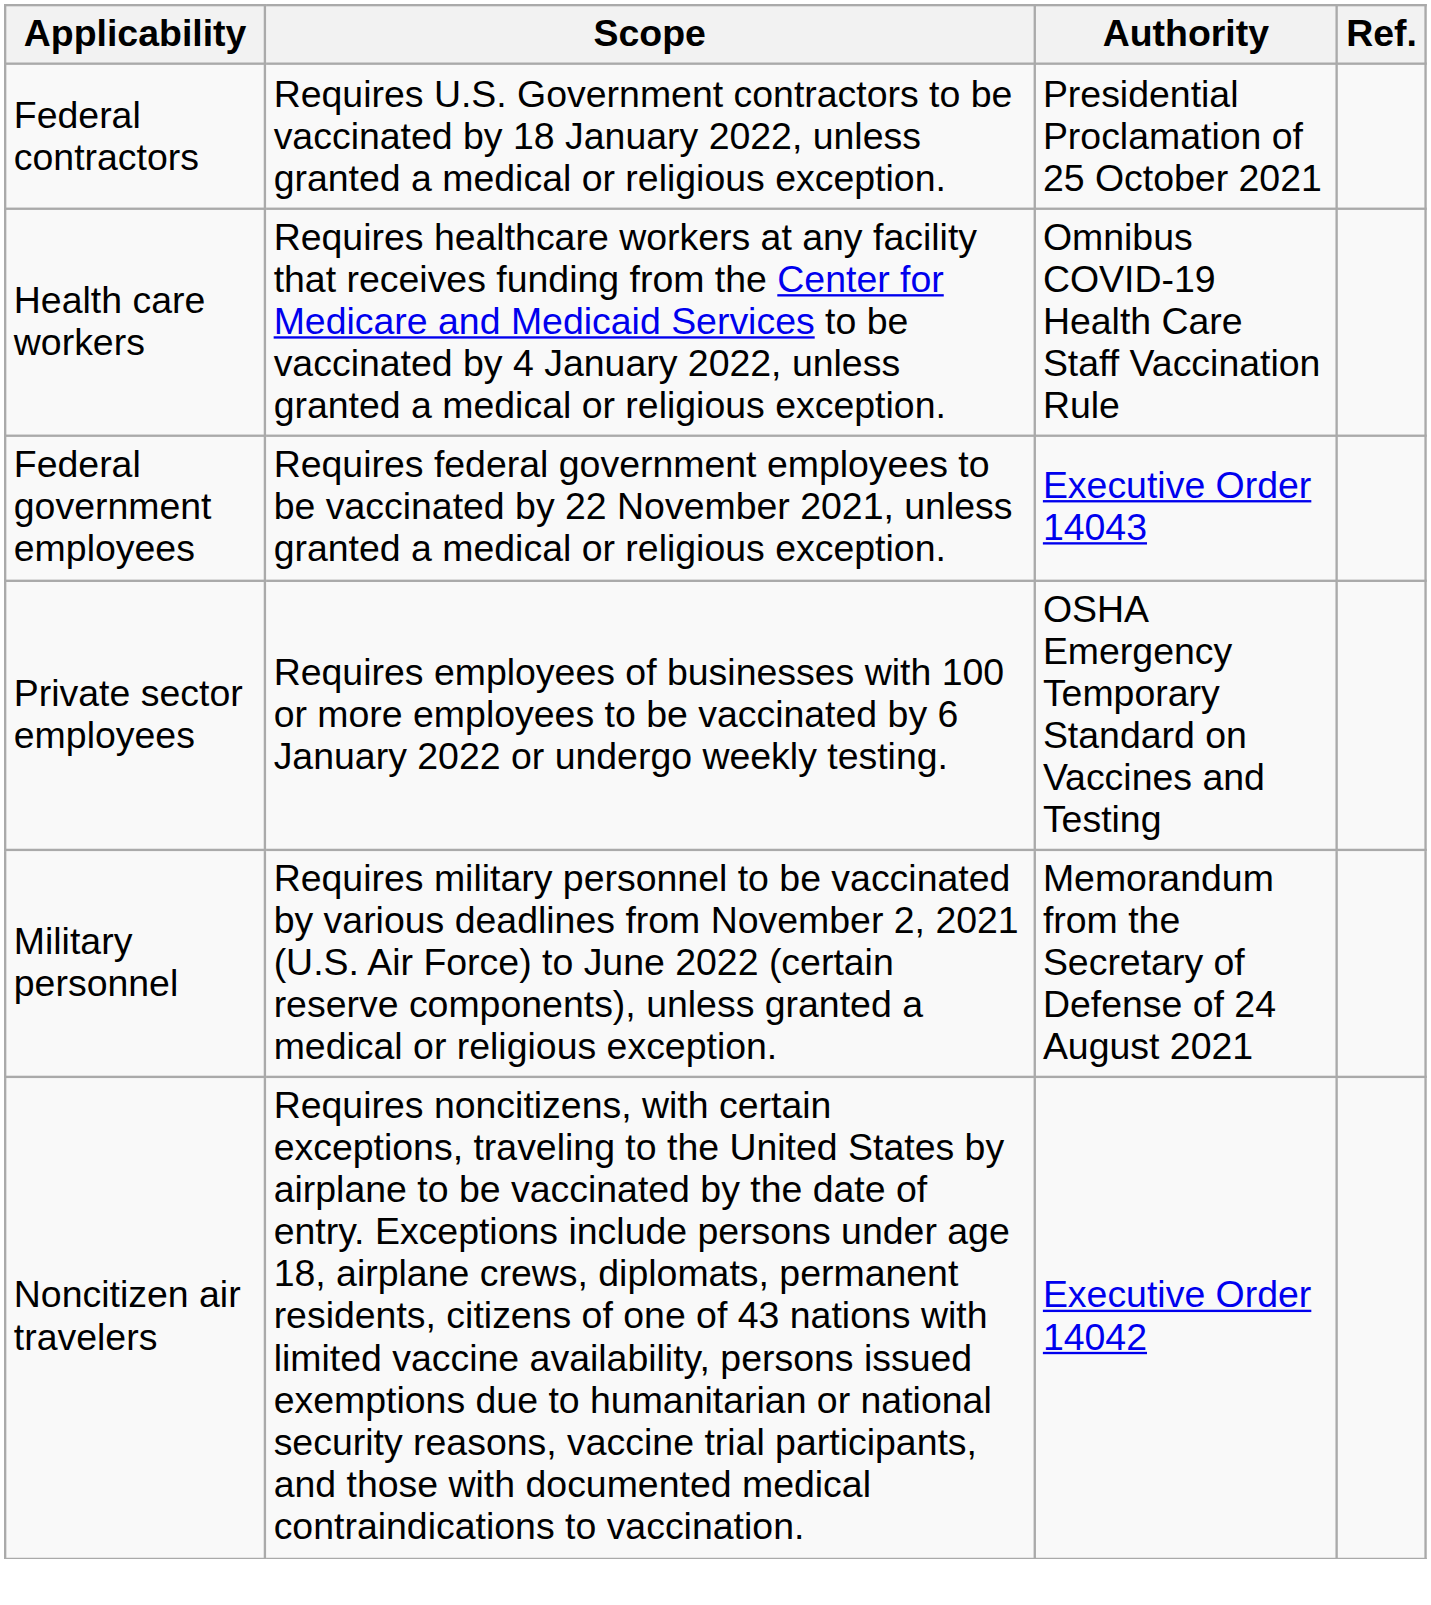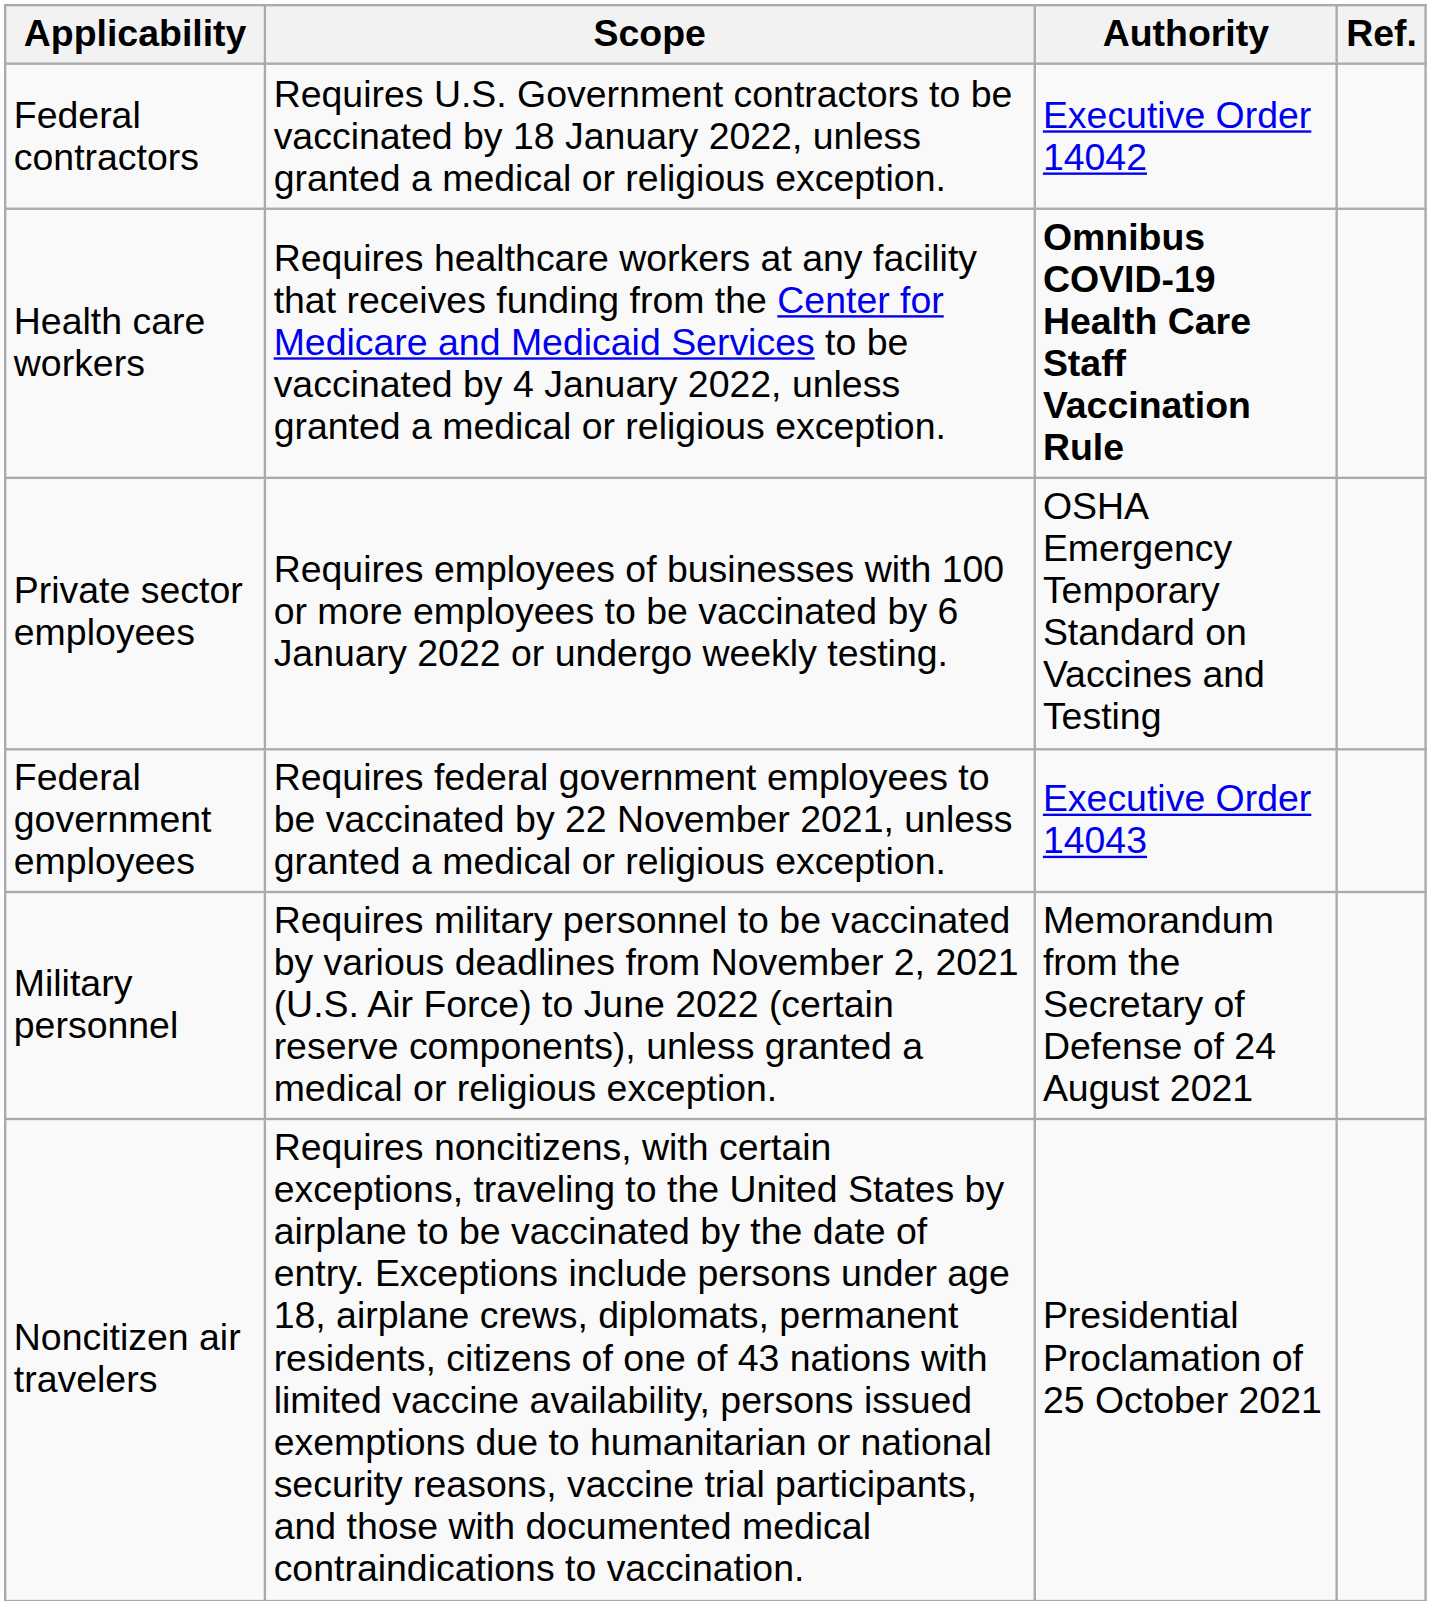 <table class="wikitable">
 <tr>
 <th>Applicability</th>
 <th>Scope</th>
 <th>Authority</th>
 <th>Ref.</th>
 </tr>
 <tr>
 <td>Federal contractors</td>
 <td>Requires U.S. Government contractors to be vaccinated by 18 January 2022, unless granted a medical or religious exception.</td>
-<td>Presidential Proclamation of 25 October 2021</td>
+<td><a href='#'>Executive Order 14042</a></td>
 <td></td>
 </tr>
 <tr>
 <td>Health care workers</td>
 <td>Requires healthcare workers at any facility that receives funding from the <a href='#'>Center for Medicare and Medicaid Services</a> to be vaccinated by 4 January 2022, unless granted a medical or religious exception.</td>
-<td>Omnibus COVID-19 Health Care Staff Vaccination Rule</td>
+<td><strong>Omnibus COVID-19 Health Care Staff Vaccination Rule</strong></td>
+<td></td>
+</tr>
+<tr>
+<td>Private sector employees</td>
+<td>Requires employees of businesses with 100 or more employees to be vaccinated by 6 January 2022 or undergo weekly testing.</td>
+<td>OSHA Emergency Temporary Standard on Vaccines and Testing</td>
 <td></td>
 </tr>
 <tr>
 <td>Federal government employees</td>
 <td>Requires federal government employees to be vaccinated by 22 November 2021, unless granted a medical or religious exception.</td>
 <td><a href='#'>Executive Order 14043</a></td>
-<td></td>
-</tr>
-<tr>
-<td>Private sector employees</td>
-<td>Requires employees of businesses with 100 or more employees to be vaccinated by 6 January 2022 or undergo weekly testing.</td>
-<td>OSHA Emergency Temporary Standard on Vaccines and Testing</td>
 <td></td>
 </tr>
 <tr>
 <td>Military personnel</td>
 <td>Requires military personnel to be vaccinated by various deadlines from November 2, 2021 (U.S. Air Force) to June 2022 (certain reserve components), unless granted a medical or religious exception.</td>
 <td>Memorandum from the Secretary of Defense of 24 August 2021</td>
 <td></td>
 </tr>
 <tr>
 <td>Noncitizen air travelers</td>
 <td>Requires noncitizens, with certain exceptions, traveling to the United States by airplane to be vaccinated by the date of entry. Exceptions include persons under age 18, airplane crews, diplomats, permanent residents, citizens of one of 43 nations with limited vaccine availability, persons issued exemptions due to humanitarian or national security reasons, vaccine trial participants, and those with documented medical contraindications to vaccination.</td>
-<td><a href='#'>Executive Order 14042</a></td>
+<td>Presidential Proclamation of 25 October 2021</td>
 <td></td>
 </tr>
 </table>
